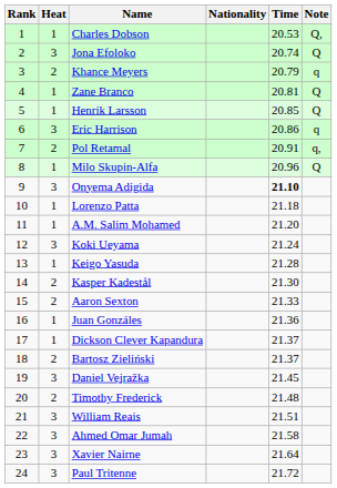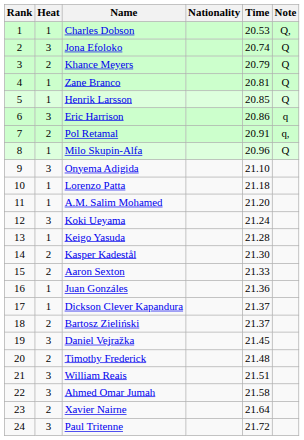 <table class="wikitable sortable" style="text-align:center">
 <tr>
 <th>Rank</th>
 <th>Heat</th>
 <th>Name</th>
 <th>Nationality</th>
 <th>Time</th>
 <th>Note</th>
 </tr>
 <tr bgcolor=ccffcc>
 <td>1</td>
 <td>1</td>
 <td align=left><a href='#'>Charles Dobson</a></td>
 <td align=left></td>
 <td>20.53</td>
 <td>Q, </td>
 </tr>
 <tr bgcolor=ccffcc>
 <td>2</td>
 <td>3</td>
 <td align=left><a href='#'>Jona Efoloko</a></td>
 <td align=left></td>
 <td>20.74</td>
 <td>Q</td>
 </tr>
 <tr bgcolor=ccffcc>
 <td>3</td>
 <td>2</td>
 <td align=left><a href='#'>Khance Meyers</a></td>
 <td align=left></td>
 <td>20.79</td>
-<td>q</td>
+<td>Q</td>
 </tr>
 <tr bgcolor=ccffcc>
 <td>4</td>
 <td>1</td>
 <td align=left><a href='#'>Zane Branco</a></td>
 <td align=left></td>
 <td>20.81</td>
 <td>Q</td>
 </tr>
 <tr bgcolor=ddffdd>
 <td>5</td>
 <td>1</td>
 <td align=left><a href='#'>Henrik Larsson</a></td>
 <td align=left></td>
 <td>20.85</td>
 <td>Q</td>
 </tr>
 <tr bgcolor=ccffcc>
 <td>6</td>
 <td>3</td>
 <td align=left><a href='#'>Eric Harrison</a></td>
 <td align=left></td>
 <td>20.86</td>
 <td>q</td>
 </tr>
 <tr bgcolor=ccffcc>
 <td>7</td>
 <td>2</td>
 <td align=left><a href='#'>Pol Retamal</a></td>
 <td align=left></td>
 <td>20.91</td>
 <td>q, </td>
 </tr>
 <tr bgcolor=ddffdd>
 <td>8</td>
 <td>1</td>
 <td align=left><a href='#'>Milo Skupin-Alfa</a></td>
 <td align=left></td>
 <td>20.96</td>
 <td>Q</td>
 </tr>
 <tr>
 <td>9</td>
 <td>3</td>
 <td align=left><a href='#'>Onyema Adigida</a></td>
 <td align=left></td>
-<td><strong>21.10</strong></td>
+<td>21.10</td>
 <td></td>
 </tr>
 <tr>
 <td>10</td>
 <td>1</td>
 <td align=left><a href='#'>Lorenzo Patta</a></td>
 <td align=left></td>
 <td>21.18</td>
 <td></td>
 </tr>
 <tr>
 <td>11</td>
 <td>1</td>
 <td align=left><a href='#'>A.M. Salim Mohamed</a></td>
 <td align=left></td>
 <td>21.20</td>
 <td></td>
 </tr>
 <tr>
 <td>12</td>
 <td>3</td>
 <td align=left><a href='#'>Koki Ueyama</a></td>
 <td align=left></td>
 <td>21.24</td>
 <td></td>
 </tr>
 <tr>
 <td>13</td>
 <td>1</td>
 <td align=left><a href='#'>Keigo Yasuda</a></td>
 <td align=left></td>
 <td>21.28</td>
 <td></td>
 </tr>
 <tr>
 <td>14</td>
 <td>2</td>
 <td align=left><a href='#'>Kasper Kadestål</a></td>
 <td align=left></td>
 <td>21.30</td>
 <td></td>
 </tr>
 <tr>
 <td>15</td>
 <td>2</td>
 <td align=left><a href='#'>Aaron Sexton</a></td>
 <td align=left></td>
 <td>21.33</td>
 <td></td>
 </tr>
 <tr>
 <td>16</td>
 <td>1</td>
 <td align=left><a href='#'>Juan Gonzáles</a></td>
 <td align=left></td>
 <td>21.36</td>
 <td></td>
 </tr>
 <tr>
 <td>17</td>
 <td>1</td>
 <td align=left><a href='#'>Dickson Clever Kapandura</a></td>
 <td align=left></td>
 <td>21.37</td>
 </tr>
 <tr>
 <td>18</td>
 <td>2</td>
 <td align=left><a href='#'>Bartosz Zieliński</a></td>
 <td align=left></td>
 <td>21.37</td>
 <td></td>
 </tr>
 <tr>
 <td>19</td>
 <td>3</td>
 <td align=left><a href='#'>Daniel Vejražka</a></td>
 <td align=left></td>
 <td>21.45</td>
 <td></td>
 </tr>
 <tr>
 <td>20</td>
 <td>2</td>
 <td align=left><a href='#'>Timothy Frederick</a></td>
 <td align=left></td>
 <td>21.48</td>
 <td></td>
 </tr>
 <tr>
 <td>21</td>
 <td>3</td>
 <td align=left><a href='#'>William Reais</a></td>
 <td align=left></td>
 <td>21.51</td>
 <td></td>
 </tr>
 <tr>
 <td>22</td>
 <td>3</td>
 <td align=left><a href='#'>Ahmed Omar Jumah</a></td>
 <td align=left></td>
 <td>21.58</td>
 <td></td>
 </tr>
 <tr>
 <td>23</td>
-<td>3</td>
+<td>2</td>
 <td align=left><a href='#'>Xavier Nairne</a></td>
 <td align=left></td>
 <td>21.64</td>
 <td></td>
 </tr>
 <tr>
 <td>24</td>
 <td>3</td>
 <td align=left><a href='#'>Paul Tritenne</a></td>
 <td align=left></td>
 <td>21.72</td>
 <td></td>
 </tr>
 </table>
